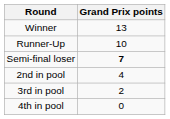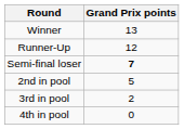 <table class="wikitable" style="text-align: center;">
 <tr>
 <th>Round</th>
 <th>Grand Prix points</th>
 </tr>
 <tr>
 <td>Winner</td>
 <td>13</td>
 </tr>
 <tr>
 <td>Runner-Up</td>
-<td>10</td>
+<td>12</td>
 </tr>
 <tr>
 <td>Semi-final loser</td>
 <td><strong>7</strong></td>
 </tr>
 <tr>
 <td>2nd in pool</td>
-<td>4</td>
+<td>5</td>
 </tr>
 <tr>
 <td>3rd in pool</td>
 <td>2</td>
 </tr>
 <tr>
 <td>4th in pool</td>
 <td>0</td>
 </tr>
 </table>
